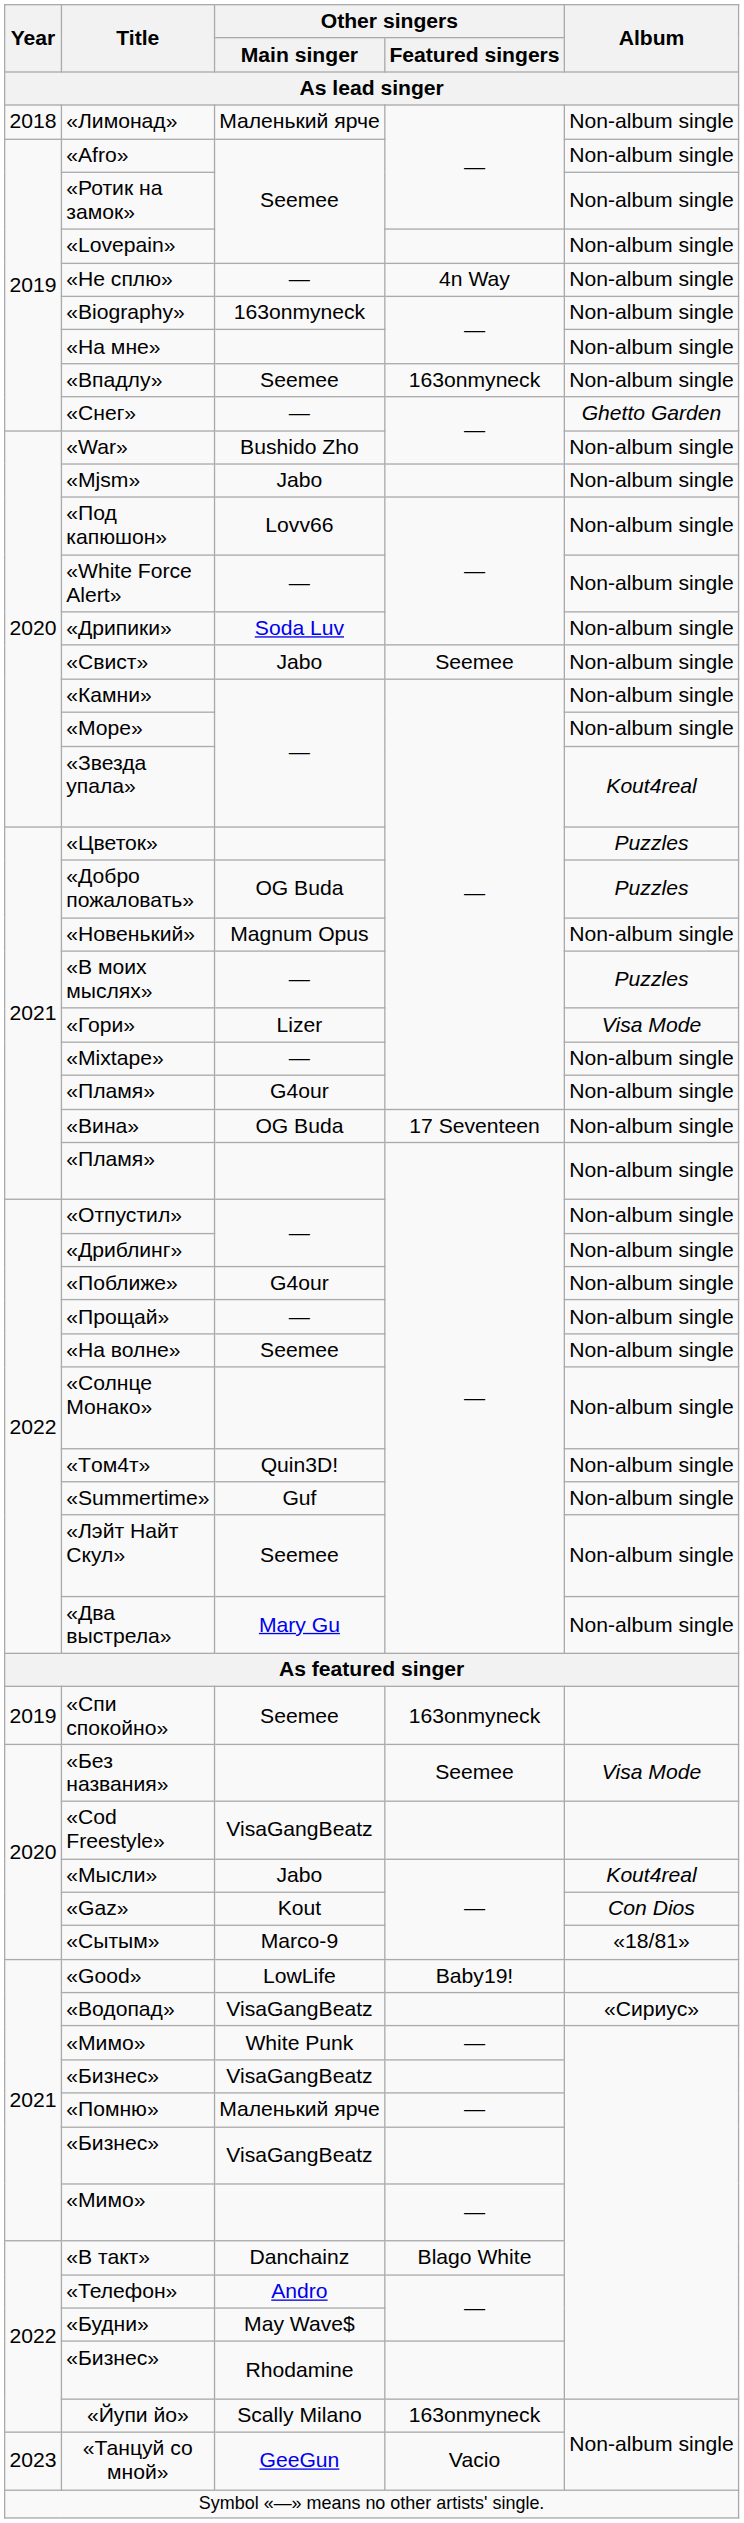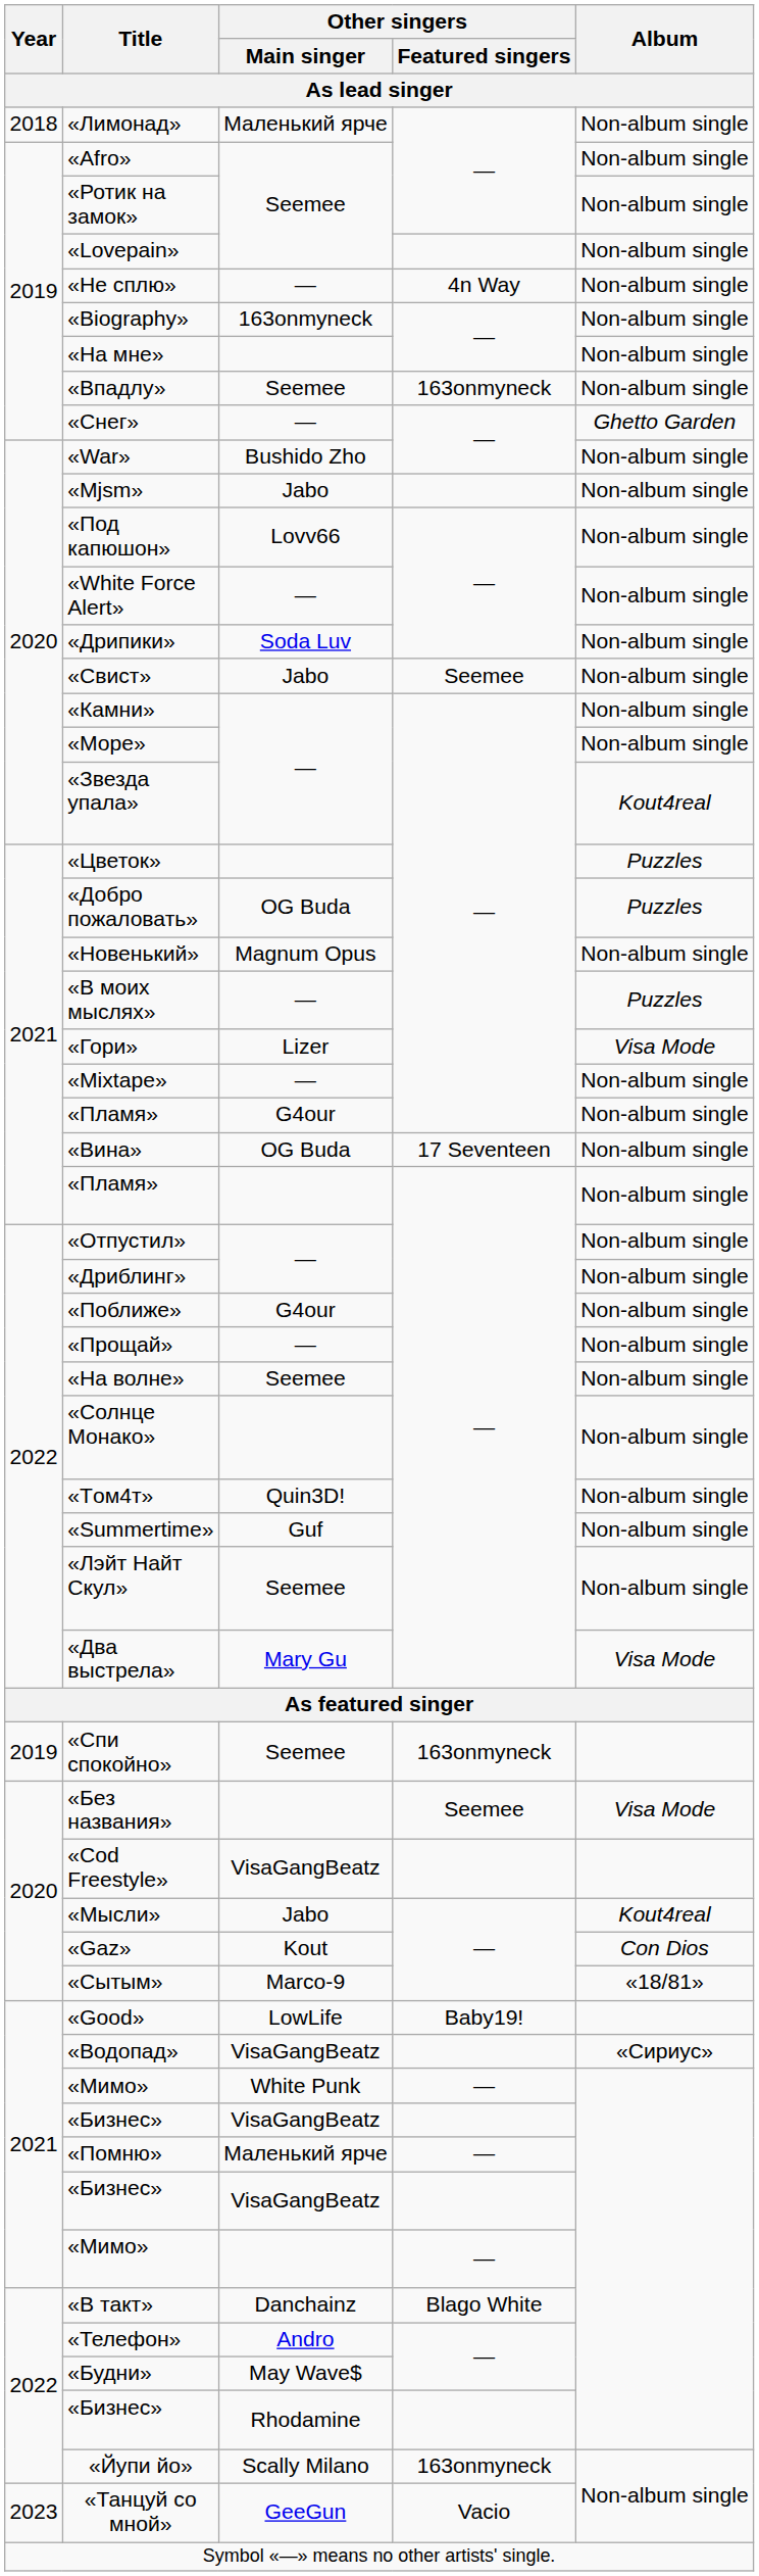 <table class="wikitable" style="text-align:center;">
 <tr>
 <th rowspan="2">Year</th>
 <th rowspan="2" width="50">Title</th>
 <th colspan="2">Other singers</th>
 <th rowspan="2">Album</th>
 </tr>
 <tr>
 <th>Main singer</th>
 <th>Featured singers</th>
 </tr>
 <tr>
 <th colspan="5" align="center" style="font-weight: bold">As lead singer</th>
 </tr>
 <tr>
 <td>2018</td>
 <td align="left">«Лимонад»</td>
 <td>Маленький ярче</td>
 <td rowspan="3">—</td>
 <td>Non-album single</td>
 </tr>
 <tr>
 <td rowspan="8">2019</td>
 <td align="left">«Afro»</td>
 <td rowspan="3">Seemee</td>
 <td>Non-album single</td>
 </tr>
 <tr>
 <td align="left">«Ротик на замок»</td>
 <td>Non-album single</td>
 </tr>
 <tr>
 <td align="left">«Lovepain»</td>
 <td></td>
 <td>Non-album single</td>
 </tr>
 <tr>
 <td align="left">«Не сплю»</td>
 <td>—</td>
 <td>4n Way</td>
 <td>Non-album single</td>
 </tr>
 <tr>
 <td align="left">«Biography»</td>
 <td>163onmyneck</td>
 <td rowspan="2">—</td>
 <td>Non-album single</td>
 </tr>
 <tr>
 <td align="left">«На мне»</td>
 <td></td>
 <td>Non-album single</td>
 </tr>
 <tr>
 <td align="left">«Впадлу»</td>
 <td>Seemee</td>
 <td>163onmyneck</td>
 <td>Non-album single</td>
 </tr>
 <tr>
 <td align="left">«Снег»</td>
 <td>—</td>
 <td rowspan="2">—</td>
 <td><em>Ghetto Garden</em></td>
 </tr>
 <tr>
 <td rowspan="9">2020</td>
 <td align="left">«War»</td>
 <td>Bushido Zho</td>
 <td>Non-album single</td>
 </tr>
 <tr>
 <td align="left">«Mjsm»</td>
 <td>Jabo</td>
 <td></td>
 <td>Non-album single</td>
 </tr>
 <tr>
 <td align="left">«Под капюшон»</td>
 <td>Lovv66</td>
 <td rowspan="3">—</td>
 <td>Non-album single</td>
 </tr>
 <tr>
 <td align="left">«White Force Alert»</td>
 <td>—</td>
 <td>Non-album single</td>
 </tr>
 <tr>
 <td align="left">«Дрипики»</td>
 <td><a href='#'>Soda Luv</a></td>
 <td>Non-album single</td>
 </tr>
 <tr>
 <td align="left">«Свист»</td>
 <td>Jabo</td>
 <td>Seemee</td>
 <td>Non-album single</td>
 </tr>
 <tr>
 <td align="left">«Камни»</td>
 <td rowspan="3">—</td>
 <td rowspan="10">—</td>
 <td>Non-album single</td>
 </tr>
 <tr>
 <td align="left">«Море»</td>
 <td>Non-album single</td>
 </tr>
 <tr>
 <td align="left">«Звезда упала»<br><br></td>
 <td><em>Kout4real</em></td>
 </tr>
 <tr>
 <td rowspan="9">2021</td>
 <td align="left">«Цветок»</td>
 <td></td>
 <td><em>Puzzles</em></td>
 </tr>
 <tr>
 <td align="left">«Добро пожаловать»</td>
 <td>OG Buda</td>
 <td><em>Puzzles</em></td>
 </tr>
 <tr>
 <td align="left">«Новенький»</td>
 <td>Magnum Opus</td>
 <td>Non-album single</td>
 </tr>
 <tr>
 <td align="left">«В моих мыслях»</td>
 <td>—</td>
 <td><em>Puzzles</em></td>
 </tr>
 <tr>
 <td align="left">«Гори»</td>
 <td>Lizer</td>
 <td><em>Visa Mode</em></td>
 </tr>
 <tr>
 <td align="left">«Mixtape»</td>
 <td>—</td>
 <td>Non-album single</td>
 </tr>
 <tr>
 <td align="left">«Пламя»</td>
 <td>G4our</td>
 <td>Non-album single</td>
 </tr>
 <tr>
 <td align="left">«Вина»</td>
 <td>OG Buda</td>
 <td>17 Seventeen</td>
 <td>Non-album single</td>
 </tr>
 <tr>
 <td align="left">«Пламя»<br><br></td>
 <td></td>
 <td rowspan="11">—</td>
 <td>Non-album single</td>
 </tr>
 <tr>
 <td rowspan="10">2022</td>
 <td align="left">«Отпустил»</td>
 <td rowspan="2">—</td>
 <td>Non-album single</td>
 </tr>
 <tr>
 <td align="left">«Дриблинг»</td>
 <td>Non-album single</td>
 </tr>
 <tr>
 <td align="left">«Поближе»</td>
 <td>G4our</td>
 <td>Non-album single</td>
 </tr>
 <tr>
 <td align="left">«Прощай»</td>
 <td>—</td>
 <td>Non-album single</td>
 </tr>
 <tr>
 <td align="left">«На волне»</td>
 <td>Seemee</td>
 <td>Non-album single</td>
 </tr>
 <tr>
 <td align="left">«Солнце Монако»<br><br></td>
 <td></td>
 <td>Non-album single</td>
 </tr>
 <tr>
 <td align="left">«Tом4т»</td>
 <td>Quin3D!</td>
 <td>Non-album single</td>
 </tr>
 <tr>
 <td align="left">«Summertime»</td>
 <td>Guf</td>
 <td>Non-album single</td>
 </tr>
 <tr>
 <td align="left">«Лэйт Найт Скул»<br><br></td>
 <td>Seemee</td>
 <td>Non-album single</td>
 </tr>
 <tr>
 <td align="left">«Два выстрела»</td>
 <td><a href='#'>Mary Gu</a></td>
-<td>Non-album single</td>
+<td><em>Visa Mode</em></td>
 </tr>
 <tr>
 <th colspan="5" style="font-weight: bold">As featured singer</th>
 </tr>
 <tr>
 <td>2019</td>
 <td align="left">«Спи спокойно»</td>
 <td>Seemee</td>
 <td>163onmyneck</td>
 </tr>
 <tr>
 <td rowspan="5">2020</td>
 <td align="left">«Без названия»</td>
 <td></td>
 <td>Seemee</td>
 <td><em>Visa Mode</em></td>
 </tr>
 <tr>
 <td align="left">«Cod Freestyle»</td>
 <td>VisaGangBeatz</td>
 <td></td>
 </tr>
 <tr>
 <td align="left">«Мысли»</td>
 <td>Jabo</td>
 <td rowspan="3">—</td>
 <td><em>Kout4real</em></td>
 </tr>
 <tr>
 <td align="left">«Gaz»</td>
 <td>Kout</td>
 <td><em>Con Dios</em></td>
 </tr>
 <tr>
 <td align="left">«Сытым»</td>
 <td>Marco-9</td>
 <td>«18/81»</td>
 </tr>
 <tr>
 <td rowspan="7">2021</td>
 <td align="left">«Good»</td>
 <td>LowLife</td>
 <td>Baby19!</td>
 </tr>
 <tr>
 <td align="left">«Водопад»</td>
 <td>VisaGangBeatz</td>
 <td></td>
 <td>«Сириус»</td>
 </tr>
 <tr>
 <td align="left">«Мимо»</td>
 <td>White Punk</td>
 <td>—</td>
 </tr>
 <tr>
 <td align="left">«Бизнес»</td>
 <td>VisaGangBeatz</td>
 <td></td>
 </tr>
 <tr>
 <td align="left">«Помню»</td>
 <td>Маленький ярче</td>
 <td>—</td>
 </tr>
 <tr>
 <td align="left">«Бизнес»<br><br></td>
 <td>VisaGangBeatz</td>
 <td></td>
 </tr>
 <tr>
 <td align="left">«Мимо»<br><br></td>
 <td></td>
 <td>—</td>
 </tr>
 <tr>
 <td rowspan="5">2022</td>
 <td align="left">«В такт»</td>
 <td>Danchainz</td>
 <td>Blago White</td>
 </tr>
 <tr>
 <td align="left">«Телефон»</td>
 <td><a href='#'>Andro</a></td>
 <td rowspan="2">—</td>
 </tr>
 <tr>
 <td align="left">«Будни»</td>
 <td>May Wave$</td>
 </tr>
 <tr>
 <td align="left">«Бизнес»<br><br></td>
 <td>Rhodamine</td>
 <td></td>
 </tr>
 <tr>
 <td>«Йупи йо»</td>
 <td>Scally Milano</td>
 <td>163onmyneck</td>
 <td rowspan="2">Non-album single</td>
 </tr>
 <tr>
 <td>2023</td>
 <td>«Танцуй со мной»</td>
 <td><a href='#'>GeeGun</a></td>
 <td>Vacio</td>
 </tr>
 <tr>
 <td colspan="5" style="font-size:85%;">Symbol «—»  means  no other artists' single.</td>
 </tr>
 </table>
